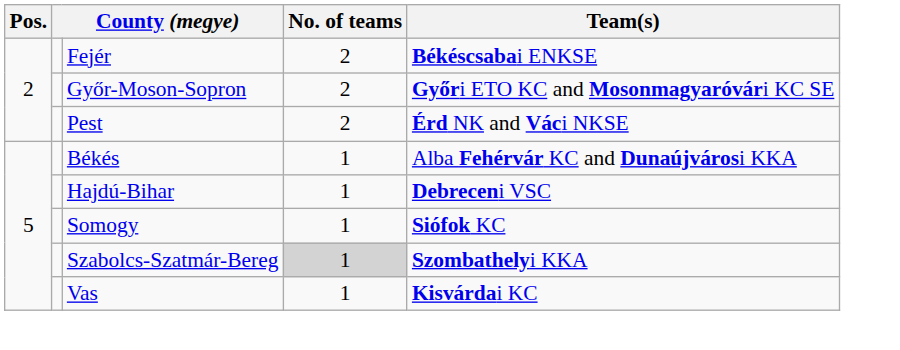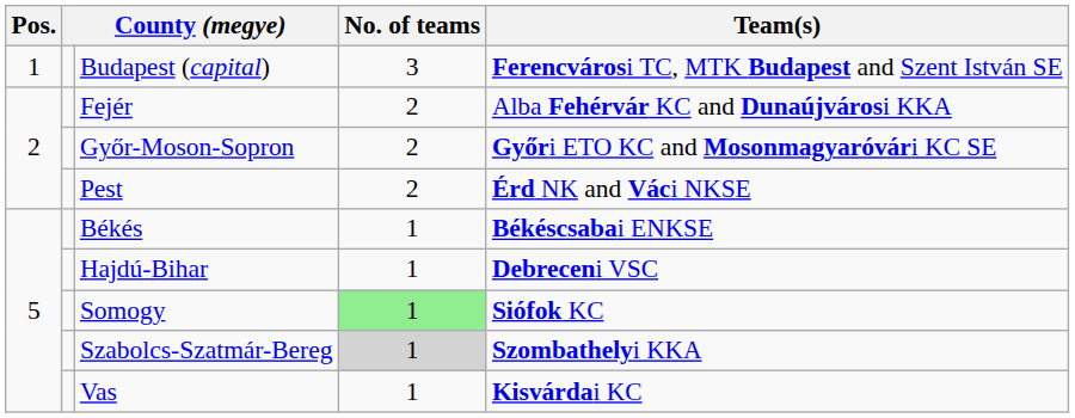 <table class="wikitable">
 <tr>
 <th>Pos.</th>
 <th colspan=2><a href='#'>County</a> <em>(megye)</em></th>
 <th>No. of teams</th>
 <th>Team(s)</th>
 </tr>
 <tr>
+<td align="center">1</td>
+<td align=center></td>
+<td><a href='#'>Budapest</a> (<em><a href='#'>capital</a></em>)</td>
+<td align="center">3</td>
+<td><a href='#'><strong>Ferencváros</strong>i TC</a>, <a href='#'>MTK <strong>Budapest</strong></a> and <a href='#'>Szent István SE</a></td>
+</tr>
+<tr>
 <td rowspan="3" align="center">2</td>
 <td align=center></td>
 <td><a href='#'>Fejér</a></td>
 <td align="center">2</td>
-<td><a href='#'><strong>Békéscsaba</strong>i ENKSE</a></td>
+<td><a href='#'>Alba <strong>Fehérvár</strong> KC</a> and <a href='#'><strong>Dunaújváros</strong>i KKA</a></td>
 </tr>
 <tr>
 <td align=center></td>
 <td><a href='#'>Győr-Moson-Sopron</a></td>
 <td align="center">2</td>
 <td><a href='#'><strong>Győr</strong>i ETO KC</a> and <a href='#'><strong>Mosonmagyaróvár</strong>i KC SE</a></td>
 </tr>
 <tr>
 <td align=center></td>
 <td><a href='#'>Pest</a></td>
 <td align="center">2</td>
 <td><a href='#'><strong>Érd</strong> NK</a> and <a href='#'><strong>Vác</strong>i NKSE</a></td>
 </tr>
 <tr>
 <td rowspan="5" align="center">5</td>
 <td align=center></td>
 <td><a href='#'>Békés</a></td>
 <td align="center">1</td>
-<td><a href='#'>Alba <strong>Fehérvár</strong> KC</a> and <a href='#'><strong>Dunaújváros</strong>i KKA</a></td>
+<td><a href='#'><strong>Békéscsaba</strong>i ENKSE</a></td>
 </tr>
 <tr>
 <td align=center></td>
 <td><a href='#'>Hajdú-Bihar</a></td>
 <td align="center">1</td>
 <td><a href='#'><strong>Debrecen</strong>i VSC</a></td>
 </tr>
 <tr>
 <td align=center></td>
 <td><a href='#'>Somogy</a></td>
-<td align="center">1</td>
+<td align="center" style="background: lightgreen;">1</td>
 <td><a href='#'><strong>Siófok</strong> KC</a></td>
 </tr>
 <tr>
 <td align=center></td>
 <td><a href='#'>Szabolcs-Szatmár-Bereg</a></td>
 <td align="center" style="background: lightgrey;">1</td>
 <td><a href='#'><strong>Szombathely</strong>i KKA</a></td>
 </tr>
 <tr>
 <td align=center></td>
 <td><a href='#'>Vas</a></td>
 <td align="center">1</td>
 <td><a href='#'><strong>Kisvárda</strong>i KC</a></td>
 </tr>
 </table>
